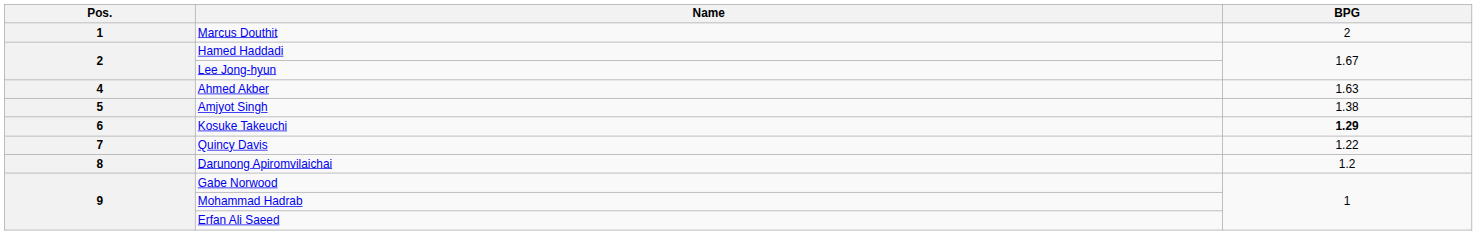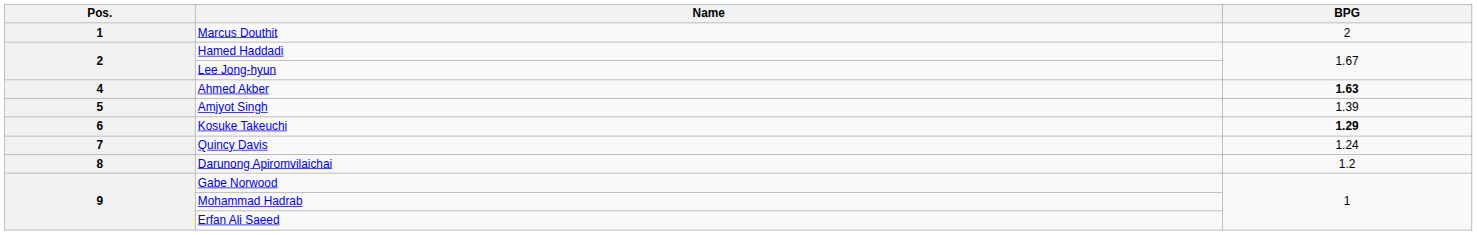 <table class=wikitable width=100% style="text-align:center;">
 <tr>
 <th width="13%">Pos.</th>
 <th width="70%">Name</th>
 <th width="17%">BPG</th>
 </tr>
 <tr>
 <th>1</th>
 <td align=left> <a href='#'>Marcus Douthit</a></td>
 <td>2</td>
 </tr>
 <tr>
 <th rowspan=2>2</th>
 <td align=left> <a href='#'>Hamed Haddadi</a></td>
 <td rowspan=2>1.67</td>
 </tr>
 <tr>
 <td align=left> <a href='#'>Lee Jong-hyun</a></td>
 </tr>
 <tr>
 <th>4</th>
 <td align=left> <a href='#'>Ahmed Akber</a></td>
-<td>1.63</td>
+<td><strong>1.63</strong></td>
 </tr>
 <tr>
 <th>5</th>
 <td align=left> <a href='#'>Amjyot Singh</a></td>
-<td>1.38</td>
+<td>1.39</td>
 </tr>
 <tr>
 <th>6</th>
 <td align=left> <a href='#'>Kosuke Takeuchi</a></td>
 <td><strong>1.29</strong></td>
 </tr>
 <tr>
 <th>7</th>
 <td align=left> <a href='#'>Quincy Davis</a></td>
-<td>1.22</td>
+<td>1.24</td>
 </tr>
 <tr>
 <th>8</th>
 <td align=left> <a href='#'>Darunong Apiromvilaichai</a></td>
 <td>1.2</td>
 </tr>
 <tr>
 <th rowspan=3>9</th>
 <td align=left> <a href='#'>Gabe Norwood</a></td>
 <td rowspan=3>1</td>
 </tr>
 <tr>
 <td align=left> <a href='#'>Mohammad Hadrab</a></td>
 </tr>
 <tr>
 <td align=left> <a href='#'>Erfan Ali Saeed</a></td>
 </tr>
 </table>
